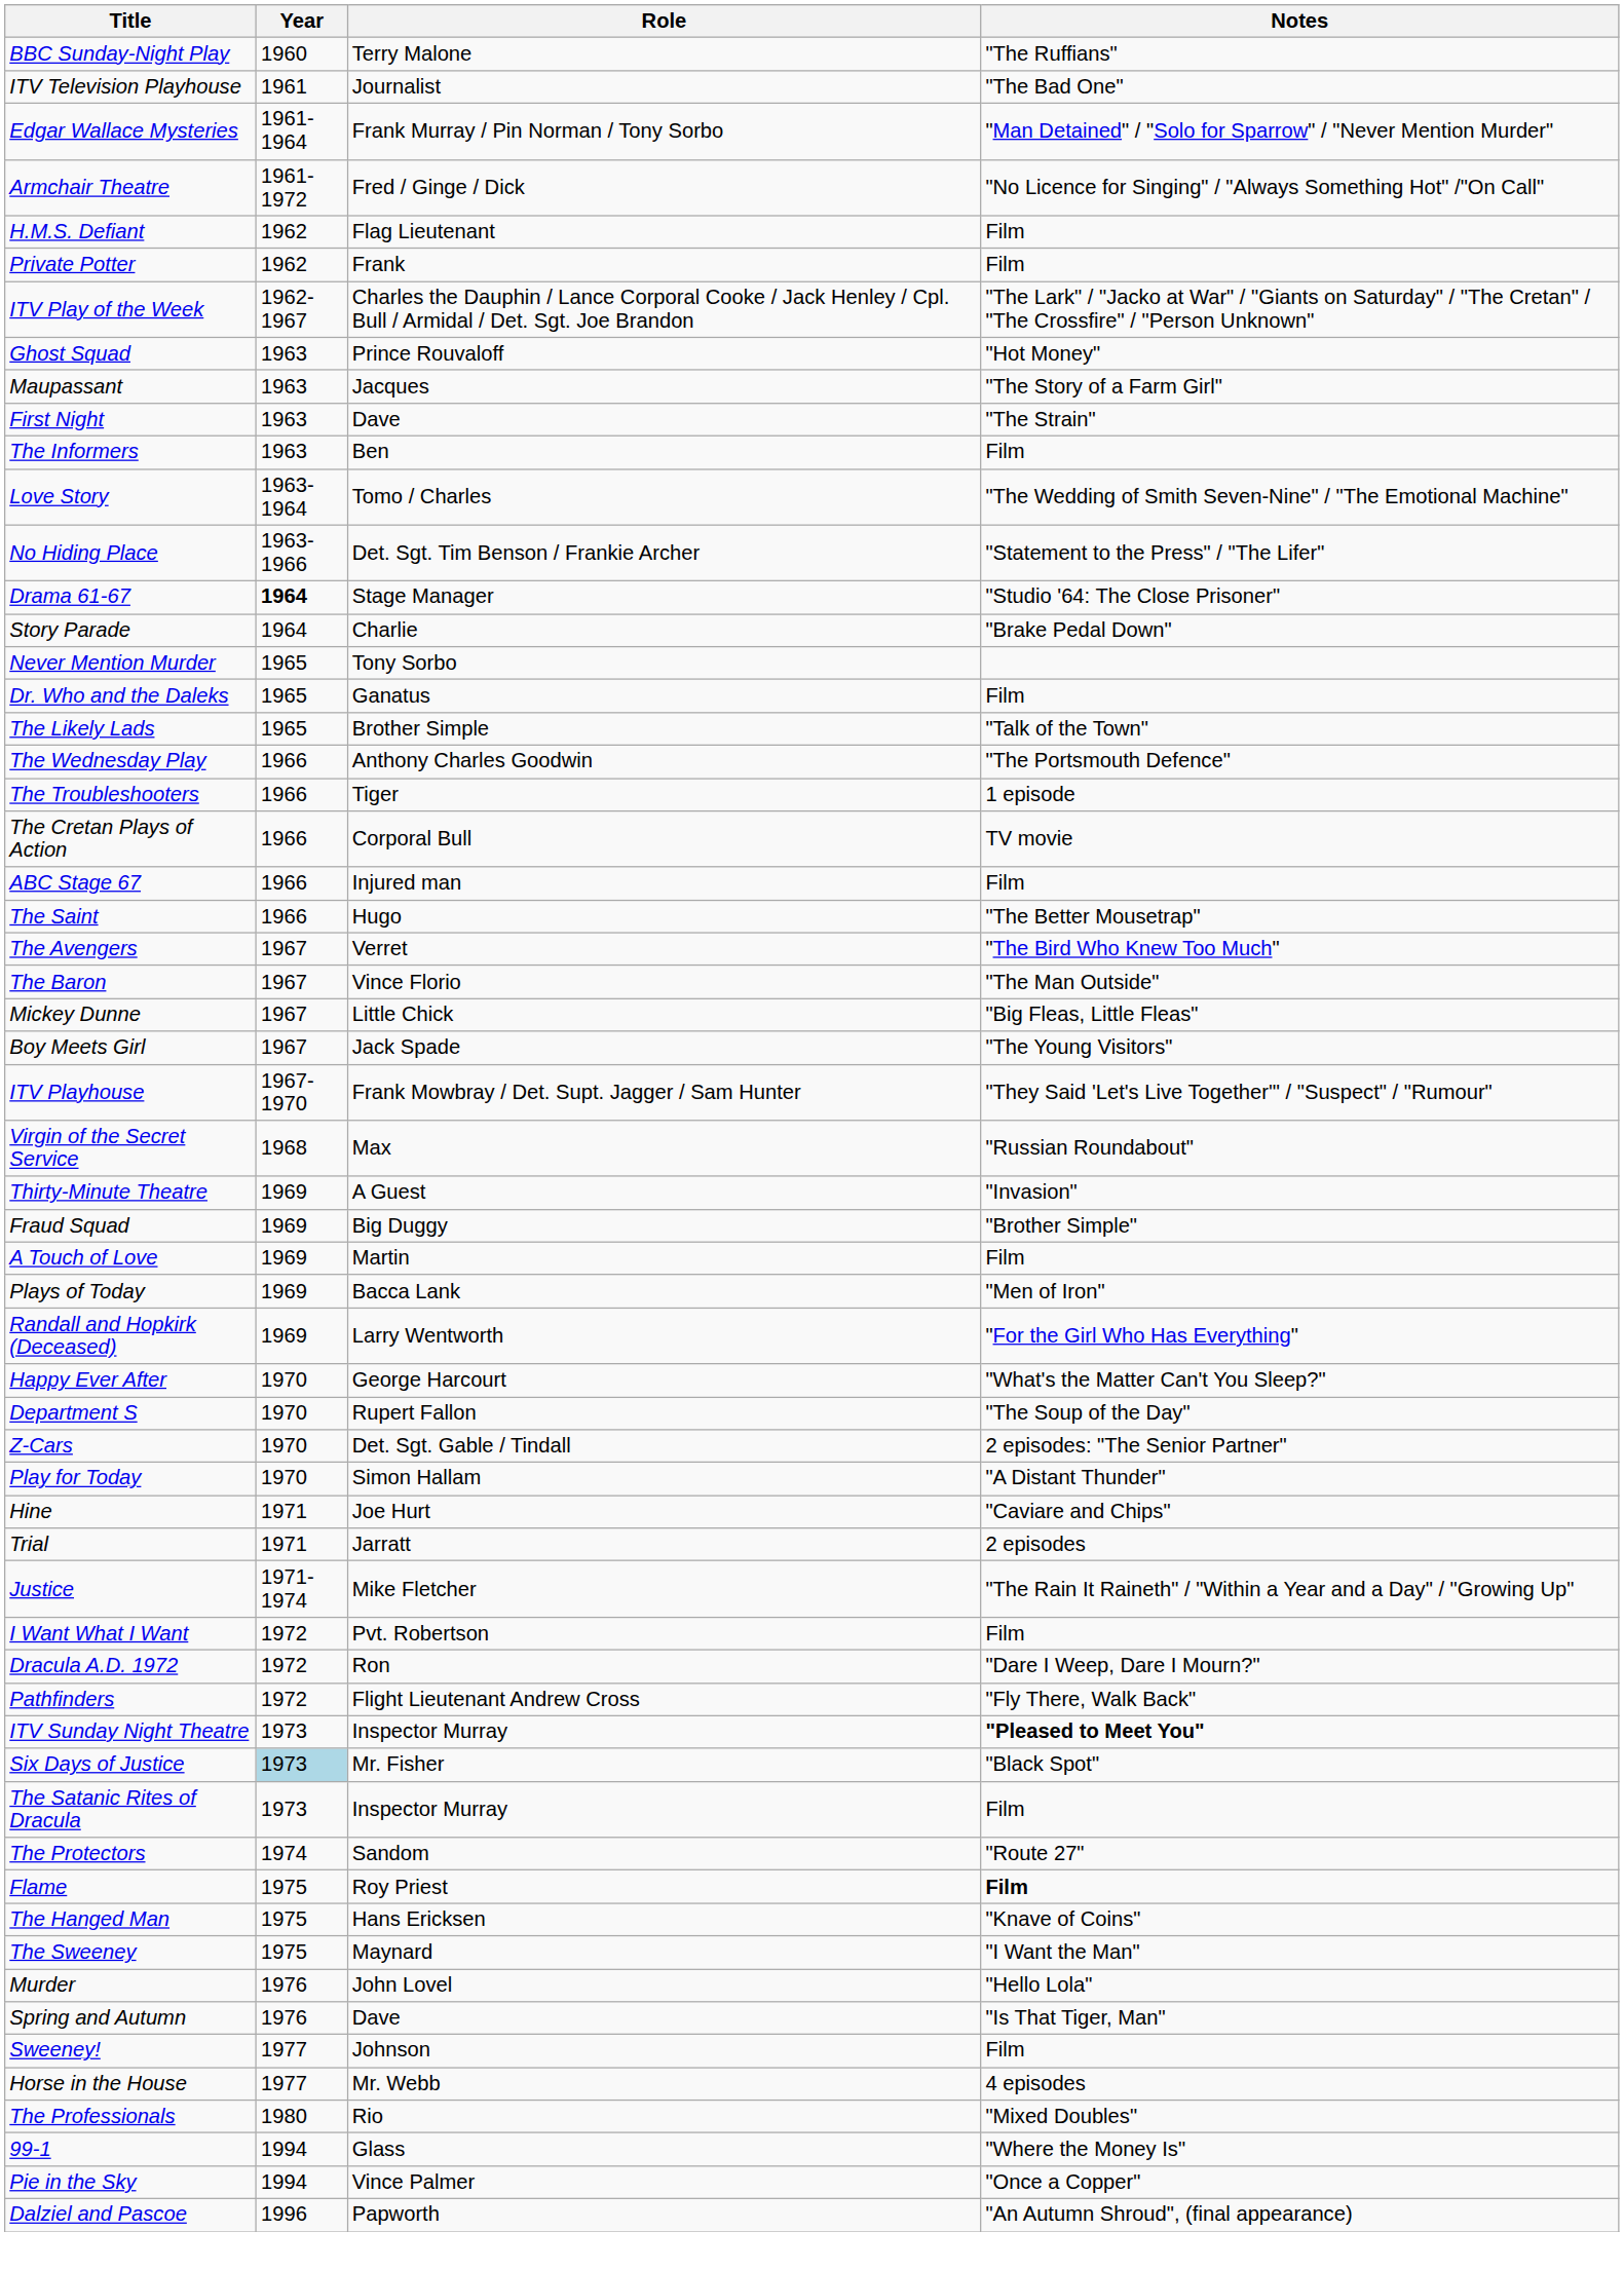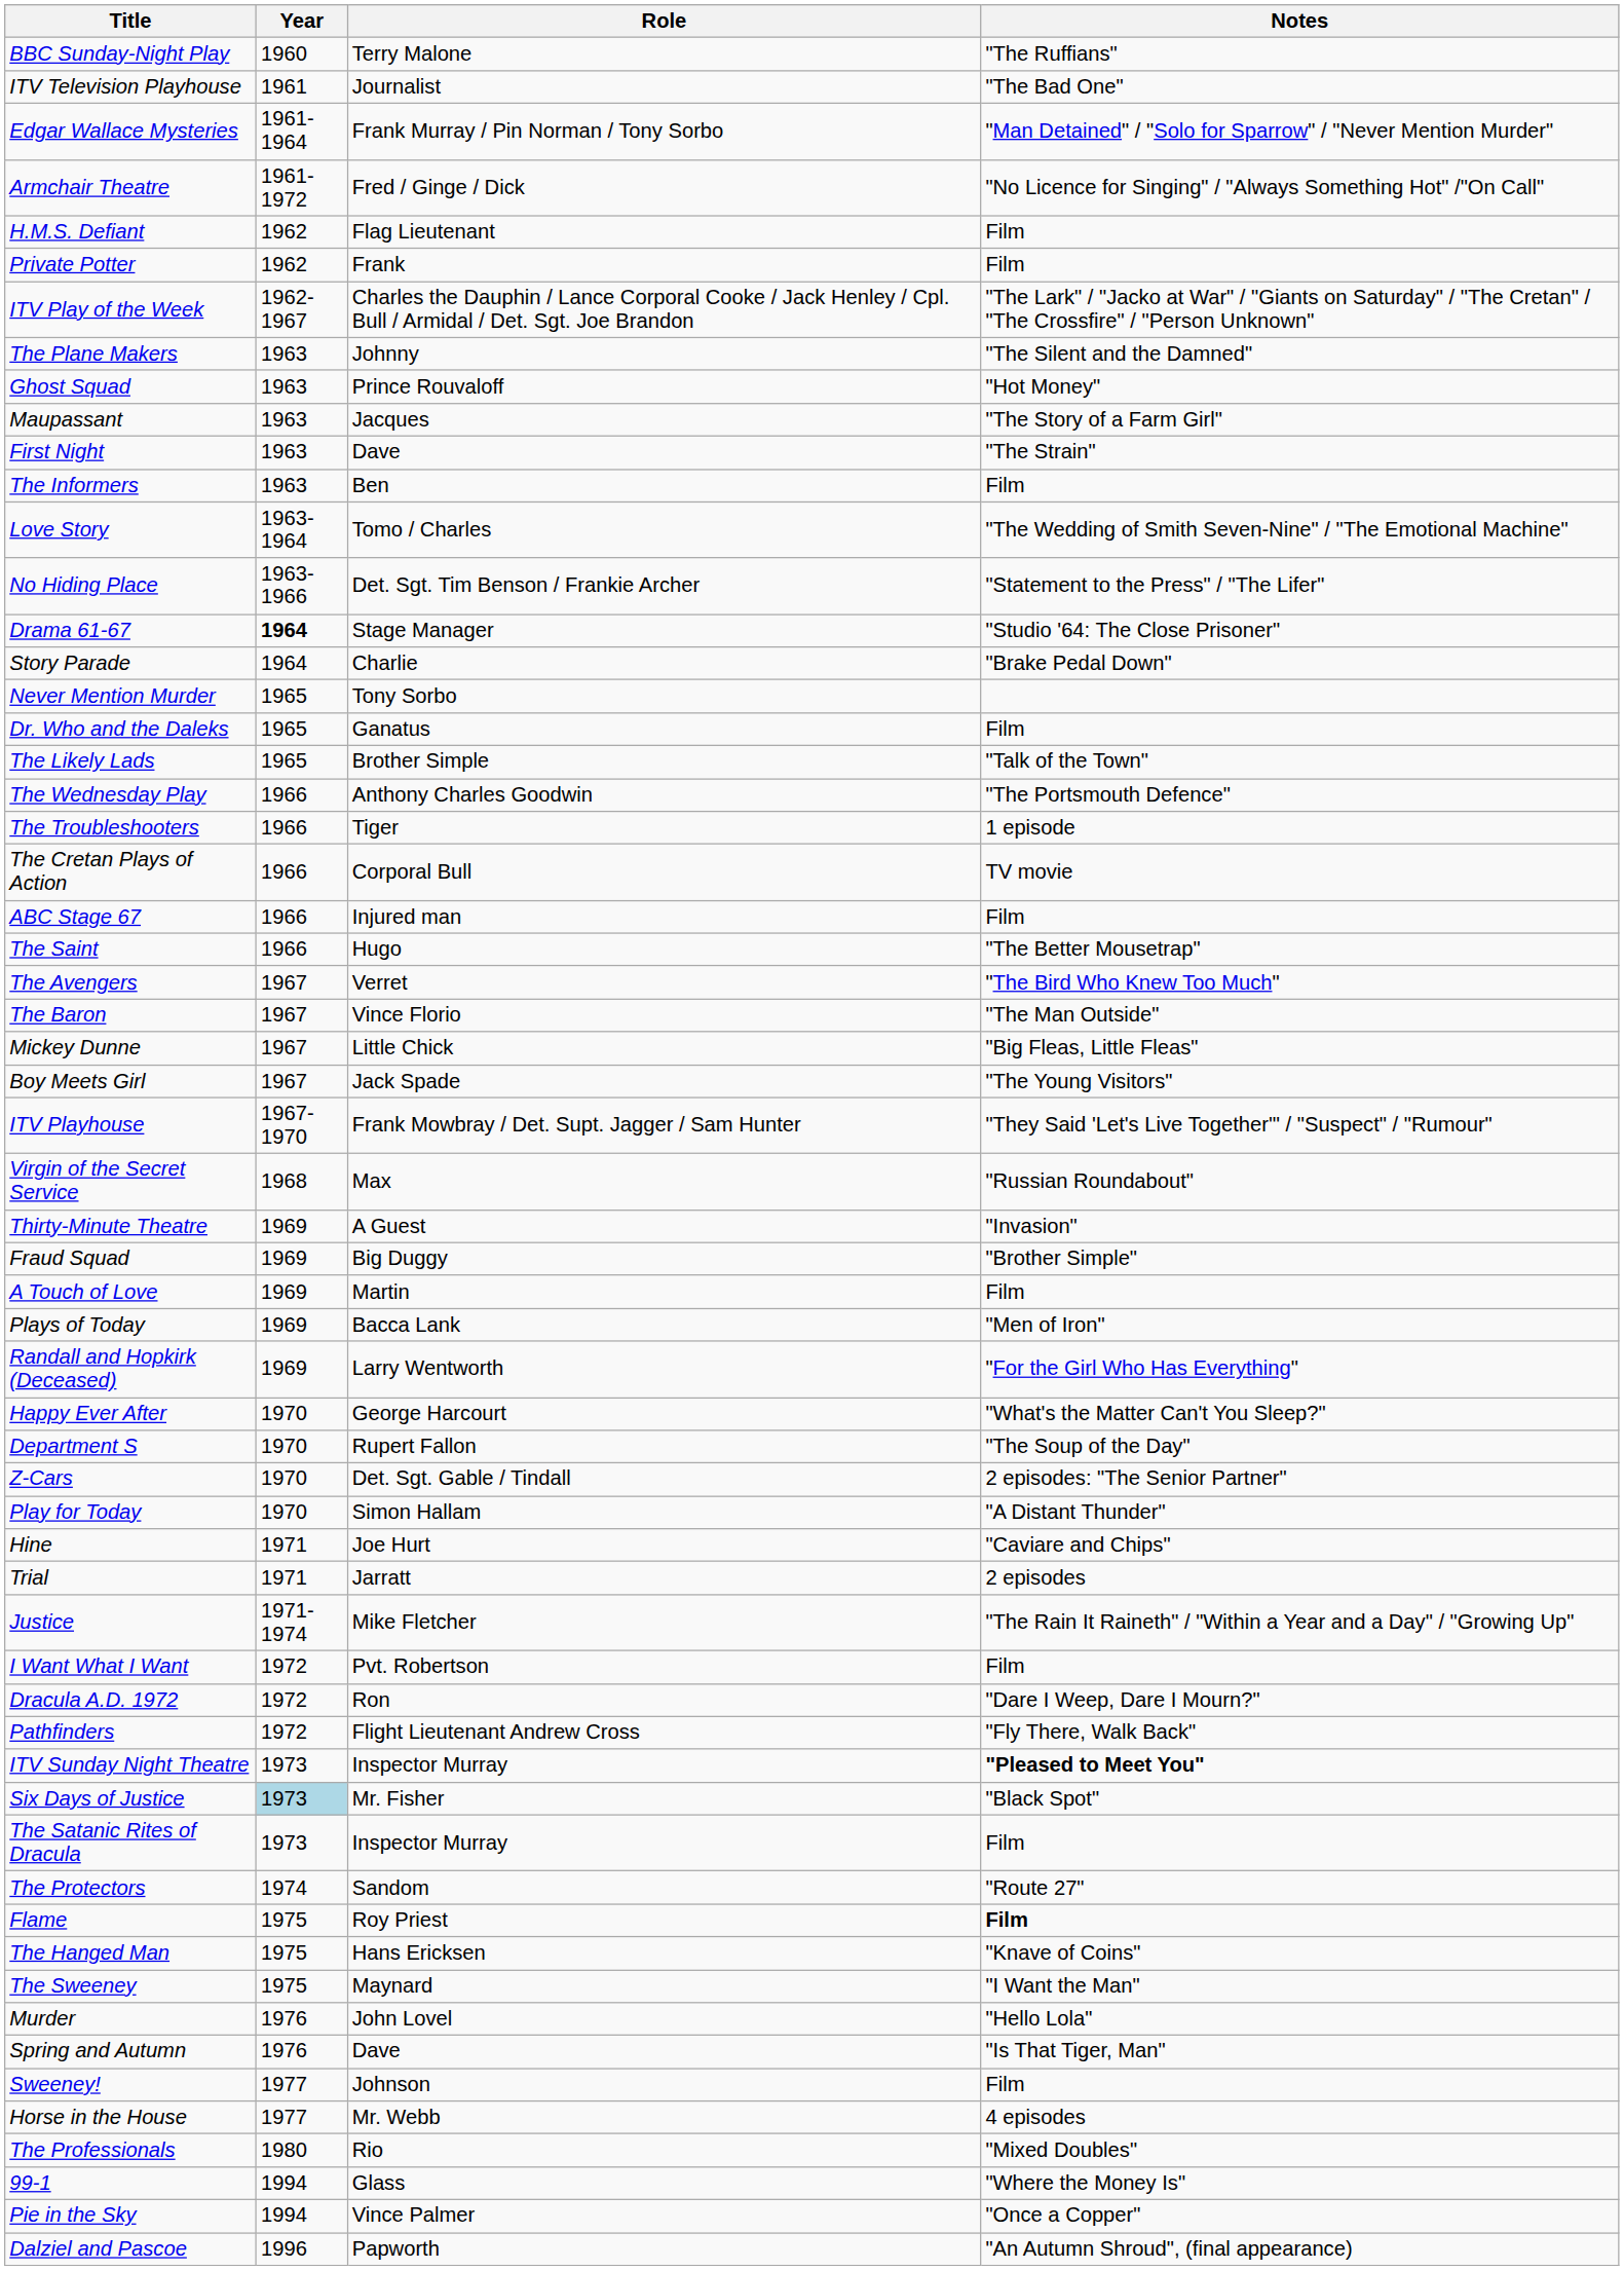 <table class="wikitable">
 <tr style="background:#ccc; text-align:center;">
 <th>Title</th>
 <th>Year</th>
 <th>Role</th>
 <th>Notes</th>
 </tr>
 <tr>
 <td><em><a href='#'>BBC Sunday-Night Play</a></em></td>
 <td>1960</td>
 <td>Terry Malone</td>
 <td>"The Ruffians"</td>
 </tr>
 <tr>
 <td><em>ITV Television Playhouse</em></td>
 <td>1961</td>
 <td>Journalist</td>
 <td>"The Bad One"</td>
 </tr>
 <tr>
 <td><em><a href='#'>Edgar Wallace Mysteries</a></em></td>
 <td>1961-1964</td>
 <td>Frank Murray / Pin Norman / Tony Sorbo</td>
 <td>"<a href='#'>Man Detained</a>" / "<a href='#'>Solo for Sparrow</a>" / "Never Mention Murder"</td>
 </tr>
 <tr>
 <td><em><a href='#'>Armchair Theatre</a></em></td>
 <td>1961-1972</td>
 <td>Fred / Ginge / Dick</td>
 <td>"No Licence for Singing" / "Always Something Hot" /"On Call"</td>
 </tr>
 <tr>
 <td><em><a href='#'>H.M.S. Defiant</a></em></td>
 <td>1962</td>
 <td>Flag Lieutenant</td>
 <td>Film</td>
 </tr>
 <tr>
 <td><em><a href='#'>Private Potter</a></em></td>
 <td>1962</td>
 <td>Frank</td>
 <td>Film</td>
 </tr>
 <tr>
 <td><em><a href='#'>ITV Play of the Week</a></em></td>
 <td>1962-1967</td>
 <td>Charles the Dauphin / Lance Corporal Cooke / Jack Henley / Cpl. Bull / Armidal / Det. Sgt. Joe Brandon</td>
 <td>"The Lark" / "Jacko at War" / "Giants on Saturday" / "The Cretan" / "The Crossfire" / "Person Unknown"</td>
+</tr>
+<tr>
+<td><em><a href='#'>The Plane Makers</a></em></td>
+<td>1963</td>
+<td>Johnny</td>
+<td>"The Silent and the Damned"</td>
 </tr>
 <tr>
 <td><em><a href='#'>Ghost Squad</a></em></td>
 <td>1963</td>
 <td>Prince Rouvaloff</td>
 <td>"Hot Money"</td>
 </tr>
 <tr>
 <td><em>Maupassant</em></td>
 <td>1963</td>
 <td>Jacques</td>
 <td>"The Story of a Farm Girl"</td>
 </tr>
 <tr>
 <td><em><a href='#'>First Night</a></em></td>
 <td>1963</td>
 <td>Dave</td>
 <td>"The Strain"</td>
 </tr>
 <tr>
 <td><em><a href='#'>The Informers</a></em></td>
 <td>1963</td>
 <td>Ben</td>
 <td>Film</td>
 </tr>
 <tr>
 <td><em><a href='#'>Love Story</a></em></td>
 <td>1963-1964</td>
 <td>Tomo / Charles</td>
 <td>"The Wedding of Smith Seven-Nine" / "The Emotional Machine"</td>
 </tr>
 <tr>
 <td><em><a href='#'>No Hiding Place</a></em></td>
 <td>1963-1966</td>
 <td>Det. Sgt. Tim Benson / Frankie Archer</td>
 <td>"Statement to the Press" / "The Lifer"</td>
 </tr>
 <tr>
 <td><em><a href='#'>Drama 61-67</a></em></td>
 <td><strong>1964</strong></td>
 <td>Stage Manager</td>
 <td>"Studio '64: The Close Prisoner"</td>
 </tr>
 <tr>
 <td><em>Story Parade</em></td>
 <td>1964</td>
 <td>Charlie</td>
 <td>"Brake Pedal Down"</td>
 </tr>
 <tr>
 <td><em><a href='#'>Never Mention Murder</a></em></td>
 <td>1965</td>
 <td>Tony Sorbo</td>
 <td></td>
 </tr>
 <tr>
 <td><em><a href='#'>Dr. Who and the Daleks</a></em></td>
 <td>1965</td>
 <td>Ganatus</td>
 <td>Film</td>
 </tr>
 <tr>
 <td><em><a href='#'>The Likely Lads</a></em></td>
 <td>1965</td>
 <td>Brother Simple</td>
 <td>"Talk of the Town"</td>
 </tr>
 <tr>
 <td><em><a href='#'>The Wednesday Play</a></em></td>
 <td>1966</td>
 <td>Anthony Charles Goodwin</td>
 <td>"The Portsmouth Defence"</td>
 </tr>
 <tr>
 <td><em><a href='#'>The Troubleshooters</a></em></td>
 <td>1966</td>
 <td>Tiger</td>
 <td>1 episode</td>
 </tr>
 <tr>
 <td><em>The Cretan Plays of Action</em></td>
 <td>1966</td>
 <td>Corporal Bull</td>
 <td>TV movie</td>
 </tr>
 <tr>
 <td><em><a href='#'>ABC Stage 67</a></em></td>
 <td>1966</td>
 <td>Injured man</td>
 <td>Film</td>
 </tr>
 <tr>
 <td><em><a href='#'>The Saint</a></em></td>
 <td>1966</td>
 <td>Hugo</td>
 <td>"The Better Mousetrap"</td>
 </tr>
 <tr>
 <td><em><a href='#'>The Avengers</a></em></td>
 <td>1967</td>
 <td>Verret</td>
 <td>"<a href='#'>The Bird Who Knew Too Much</a>"</td>
 </tr>
 <tr>
 <td><em><a href='#'>The Baron</a></em></td>
 <td>1967</td>
 <td>Vince Florio</td>
 <td>"The Man Outside"</td>
 </tr>
 <tr>
 <td><em>Mickey Dunne</em></td>
 <td>1967</td>
 <td>Little Chick</td>
 <td>"Big Fleas, Little Fleas"</td>
 </tr>
 <tr>
 <td><em>Boy Meets Girl</em></td>
 <td>1967</td>
 <td>Jack Spade</td>
 <td>"The Young Visitors"</td>
 </tr>
 <tr>
 <td><em><a href='#'>ITV Playhouse</a></em></td>
 <td>1967-1970</td>
 <td>Frank Mowbray / Det. Supt. Jagger / Sam Hunter</td>
 <td>"They Said 'Let's Live Together'" / "Suspect" / "Rumour"</td>
 </tr>
 <tr>
 <td><em><a href='#'>Virgin of the Secret Service</a></em></td>
 <td>1968</td>
 <td>Max</td>
 <td>"Russian Roundabout"</td>
 </tr>
 <tr>
 <td><em><a href='#'>Thirty-Minute Theatre</a></em></td>
 <td>1969</td>
 <td>A Guest</td>
 <td>"Invasion"</td>
 </tr>
 <tr>
 <td><em>Fraud Squad</em></td>
 <td>1969</td>
 <td>Big Duggy</td>
 <td>"Brother Simple"</td>
 </tr>
 <tr>
 <td><em><a href='#'>A Touch of Love</a></em></td>
 <td>1969</td>
 <td>Martin</td>
 <td>Film</td>
 </tr>
 <tr>
 <td><em>Plays of Today</em></td>
 <td>1969</td>
 <td>Bacca Lank</td>
 <td>"Men of Iron"</td>
 </tr>
 <tr>
 <td><em><a href='#'>Randall and Hopkirk (Deceased)</a></em></td>
 <td>1969</td>
 <td>Larry Wentworth</td>
 <td>"<a href='#'>For the Girl Who Has Everything</a>"</td>
 </tr>
 <tr>
 <td><em><a href='#'>Happy Ever After</a></em></td>
 <td>1970</td>
 <td>George Harcourt</td>
 <td>"What's the Matter Can't You Sleep?"</td>
 </tr>
 <tr>
 <td><em><a href='#'>Department S</a></em></td>
 <td>1970</td>
 <td>Rupert Fallon</td>
 <td>"The Soup of the Day"</td>
 </tr>
 <tr>
 <td><em><a href='#'>Z-Cars</a></em></td>
 <td>1970</td>
 <td>Det. Sgt. Gable / Tindall</td>
 <td>2 episodes: "The Senior Partner"</td>
 </tr>
 <tr>
 <td><em><a href='#'>Play for Today</a></em></td>
 <td>1970</td>
 <td>Simon Hallam</td>
 <td>"A Distant Thunder"</td>
 </tr>
 <tr>
 <td><em>Hine</em></td>
 <td>1971</td>
 <td>Joe Hurt</td>
 <td>"Caviare and Chips"</td>
 </tr>
 <tr>
 <td><em>Trial</em></td>
 <td>1971</td>
 <td>Jarratt</td>
 <td>2 episodes</td>
 </tr>
 <tr>
 <td><em><a href='#'>Justice</a></em></td>
 <td>1971-1974</td>
 <td>Mike Fletcher</td>
 <td>"The Rain It Raineth" / "Within a Year and a Day" / "Growing Up"</td>
 </tr>
 <tr>
 <td><em><a href='#'>I Want What I Want</a></em></td>
 <td>1972</td>
 <td>Pvt. Robertson</td>
 <td>Film</td>
 </tr>
 <tr>
 <td><em><a href='#'>Dracula A.D. 1972</a></em></td>
 <td>1972</td>
 <td>Ron</td>
 <td>"Dare I Weep, Dare I Mourn?"</td>
 </tr>
 <tr>
 <td><em><a href='#'>Pathfinders</a></em></td>
 <td>1972</td>
 <td>Flight Lieutenant Andrew Cross</td>
 <td>"Fly There, Walk Back"</td>
 </tr>
 <tr>
 <td><em><a href='#'>ITV Sunday Night Theatre</a></em></td>
 <td>1973</td>
 <td>Inspector Murray</td>
 <td><strong>"Pleased to Meet You"</strong></td>
 </tr>
 <tr>
 <td><em><a href='#'>Six Days of Justice</a></em></td>
 <td style="background: lightblue;">1973</td>
 <td>Mr. Fisher</td>
 <td>"Black Spot"</td>
 </tr>
 <tr>
 <td><em><a href='#'>The Satanic Rites of Dracula</a></em></td>
 <td>1973</td>
 <td>Inspector Murray</td>
 <td>Film</td>
 </tr>
 <tr>
 <td><em><a href='#'>The Protectors</a></em></td>
 <td>1974</td>
 <td>Sandom</td>
 <td>"Route 27"</td>
 </tr>
 <tr>
 <td><em><a href='#'>Flame</a></em></td>
 <td>1975</td>
 <td>Roy Priest</td>
 <td><strong>Film</strong></td>
 </tr>
 <tr>
 <td><em><a href='#'>The Hanged Man</a></em></td>
 <td>1975</td>
 <td>Hans Ericksen</td>
 <td>"Knave of Coins"</td>
 </tr>
 <tr>
 <td><em><a href='#'>The Sweeney</a></em></td>
 <td>1975</td>
 <td>Maynard</td>
 <td>"I Want the Man"</td>
 </tr>
 <tr>
 <td><em>Murder</em></td>
 <td>1976</td>
 <td>John Lovel</td>
 <td>"Hello Lola"</td>
 </tr>
 <tr>
 <td><em>Spring and Autumn</em></td>
 <td>1976</td>
 <td>Dave</td>
 <td>"Is That Tiger, Man"</td>
 </tr>
 <tr>
 <td><em><a href='#'>Sweeney!</a></em></td>
 <td>1977</td>
 <td>Johnson</td>
 <td>Film</td>
 </tr>
 <tr>
 <td><em>Horse in the House</em></td>
 <td>1977</td>
 <td>Mr. Webb</td>
 <td>4 episodes</td>
 </tr>
 <tr>
 <td><em><a href='#'>The Professionals</a></em></td>
 <td>1980</td>
 <td>Rio</td>
 <td>"Mixed Doubles"</td>
 </tr>
 <tr>
 <td><em><a href='#'>99-1</a></em></td>
 <td>1994</td>
 <td>Glass</td>
 <td>"Where the Money Is"</td>
 </tr>
 <tr>
 <td><em><a href='#'>Pie in the Sky</a></em></td>
 <td>1994</td>
 <td>Vince Palmer</td>
 <td>"Once a Copper"</td>
 </tr>
 <tr>
 <td><em><a href='#'>Dalziel and Pascoe</a></em></td>
 <td>1996</td>
 <td>Papworth</td>
 <td>"An Autumn Shroud", (final appearance)</td>
 </tr>
 </table>
